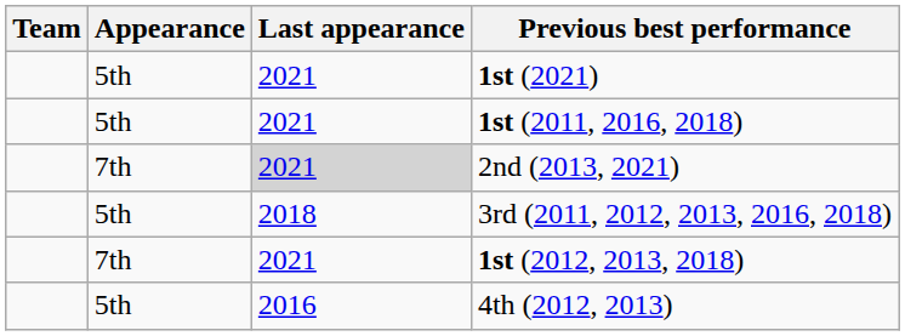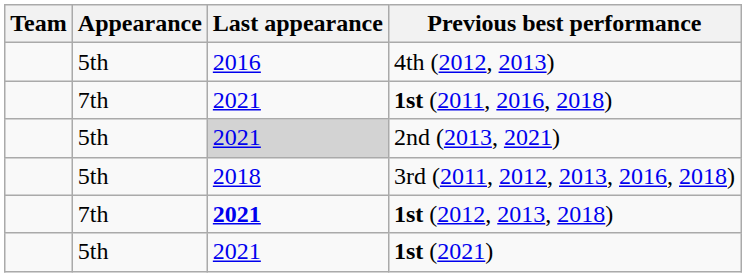 <table class="wikitable sortable">
 <tr>
 <th>Team</th>
 <th>Appearance</th>
 <th>Last appearance</th>
 <th>Previous best performance</th>
 </tr>
 <tr>
 <td></td>
 <td>5th</td>
-<td><a href='#'>2021</a></td>
-<td><strong>1st</strong> (<a href='#'>2021</a>)</td>
+<td><a href='#'>2016</a></td>
+<td>4th (<a href='#'>2012</a>, <a href='#'>2013</a>)</td>
 </tr>
 <tr>
 <td></td>
-<td>5th</td>
+<td>7th</td>
 <td><a href='#'>2021</a></td>
 <td><strong>1st</strong> (<a href='#'>2011</a>, <a href='#'>2016</a>, <a href='#'>2018</a>)</td>
 </tr>
 <tr>
 <td></td>
-<td>7th</td>
+<td>5th</td>
 <td style="background: lightgrey;"><a href='#'>2021</a></td>
 <td>2nd (<a href='#'>2013</a>, <a href='#'>2021</a>)</td>
 </tr>
 <tr>
 <td></td>
 <td>5th</td>
 <td><a href='#'>2018</a></td>
 <td>3rd (<a href='#'>2011</a>, <a href='#'>2012</a>, <a href='#'>2013</a>, <a href='#'>2016</a>, <a href='#'>2018</a>)</td>
 </tr>
 <tr>
 <td></td>
 <td>7th</td>
-<td><a href='#'>2021</a></td>
+<td><strong><a href='#'>2021</a></strong></td>
 <td><strong>1st</strong> (<a href='#'>2012</a>, <a href='#'>2013</a>, <a href='#'>2018</a>)</td>
 </tr>
 <tr>
 <td></td>
 <td>5th</td>
-<td><a href='#'>2016</a></td>
-<td>4th (<a href='#'>2012</a>, <a href='#'>2013</a>)</td>
+<td><a href='#'>2021</a></td>
+<td><strong>1st</strong> (<a href='#'>2021</a>)</td>
 </tr>
 </table>
